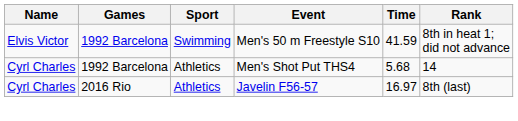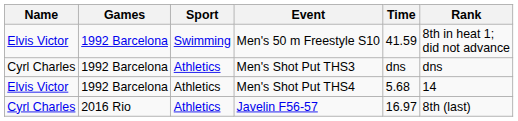 <table class="wikitable sortable" style="font-size:90%">
 <tr>
 <th>Name</th>
 <th>Games</th>
 <th>Sport</th>
 <th>Event</th>
 <th>Time</th>
 <th>Rank</th>
 </tr>
 <tr>
 <td><a href='#'>Elvis Victor</a></td>
 <td><a href='#'>1992 Barcelona</a></td>
 <td><a href='#'>Swimming</a></td>
 <td>Men's 50 m Freestyle S10</td>
 <td>41.59</td>
 <td>8th in heat 1;<br> did not advance</td>
 </tr>
 <tr>
-<td><a href='#'>Cyrl Charles</a></td>
+<td>Cyrl Charles</td>
+<td>1992 Barcelona</td>
+<td><a href='#'>Athletics</a></td>
+<td>Men's Shot Put THS3</td>
+<td>dns</td>
+<td>dns</td>
+</tr>
+<tr>
+<td><a href='#'>Elvis Victor</a></td>
 <td>1992 Barcelona</td>
 <td>Athletics</td>
 <td>Men's Shot Put THS4</td>
 <td>5.68</td>
 <td>14</td>
 </tr>
 <tr>
 <td><a href='#'>Cyrl Charles</a></td>
 <td>2016 Rio</td>
 <td><a href='#'>Athletics</a></td>
 <td><a href='#'>Javelin F56-57</a></td>
 <td>16.97</td>
 <td>8th (last)</td>
 </tr>
 </table>
